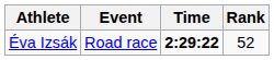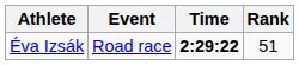 <table class="wikitable" style="font-size:90%">
 <tr>
 <th>Athlete</th>
 <th>Event</th>
 <th>Time</th>
 <th>Rank</th>
 </tr>
 <tr align=center>
 <td align=left><a href='#'>Éva Izsák</a></td>
 <td align=left><a href='#'>Road race</a></td>
 <td><strong>2:29:22</strong></td>
-<td>52</td>
+<td>51</td>
 </tr>
 </table>
